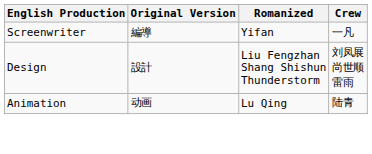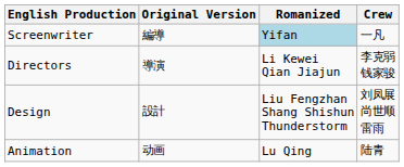 <table class="wikitable">
 <tr>
 <th>English Production</th>
 <th>Original Version</th>
 <th>Romanized</th>
 <th>Crew</th>
 </tr>
 <tr>
 <td>Screenwriter</td>
 <td>編導</td>
-<td>Yifan</td>
+<td style="background: lightblue;">Yifan</td>
 <td>一凡</td>
+</tr>
+<tr>
+<td>Directors</td>
+<td>導演</td>
+<td>Li Kewei<br>Qian Jiajun</td>
+<td>李克弱<br>钱家骏</td>
 </tr>
 <tr>
 <td>Design</td>
 <td>設計</td>
 <td>Liu Fengzhan<br>Shang Shishun<br>Thunderstorm</td>
 <td>刘凤展<br>尚世顺<br>雷雨</td>
 </tr>
 <tr>
 <td>Animation</td>
 <td>动画</td>
 <td>Lu Qing</td>
 <td>陆青</td>
 </tr>
 </table>
